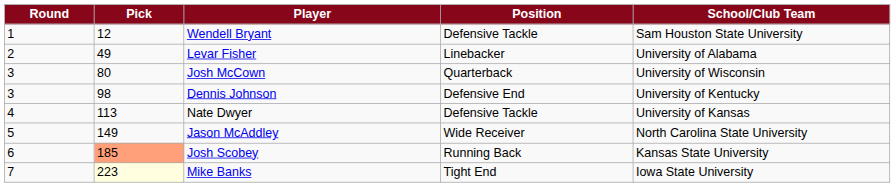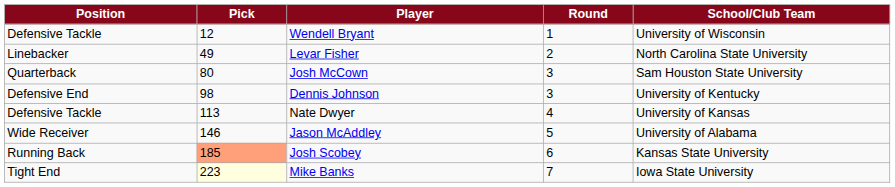 <table class="wikitable sortable sortable">
 <tr>
-<th style="background:#870619;color:white;" width="7%">Round</th>
+<th style="background:#870619;color:white;" width="15%">Position</th>
 <th style="background:#870619;color:white;" width="7%">Pick</th>
 <th style="background:#870619;color:white;" width="20%">Player</th>
-<th style="background:#870619;color:white;" width="15%">Position</th>
+<th style="background:#870619;color:white;" width="7%">Round</th>
 <th style="background:#870619;color:white;" width="20%">School/Club Team</th>
 </tr>
 <tr>
-<td>1</td>
+<td>Defensive Tackle</td>
 <td>12</td>
 <td><a href='#'>Wendell Bryant</a></td>
-<td>Defensive Tackle</td>
+<td>1</td>
+<td>University of Wisconsin</td>
+</tr>
+<tr>
+<td>Linebacker</td>
+<td>49</td>
+<td><a href='#'>Levar Fisher</a></td>
+<td>2</td>
+<td>North Carolina State University</td>
+</tr>
+<tr>
+<td>Quarterback</td>
+<td>80</td>
+<td><a href='#'>Josh McCown</a></td>
+<td>3</td>
 <td>Sam Houston State University</td>
 </tr>
 <tr>
-<td>2</td>
-<td>49</td>
-<td><a href='#'>Levar Fisher</a></td>
-<td>Linebacker</td>
+<td>Defensive End</td>
+<td>98</td>
+<td><a href='#'>Dennis Johnson</a></td>
+<td>3</td>
+<td>University of Kentucky</td>
+</tr>
+<tr>
+<td>Defensive Tackle</td>
+<td>113</td>
+<td>Nate Dwyer</td>
+<td>4</td>
+<td>University of Kansas</td>
+</tr>
+<tr>
+<td>Wide Receiver</td>
+<td>146</td>
+<td><a href='#'>Jason McAddley</a></td>
+<td>5</td>
 <td>University of Alabama</td>
 </tr>
 <tr>
-<td>3</td>
-<td>80</td>
-<td><a href='#'>Josh McCown</a></td>
-<td>Quarterback</td>
-<td>University of Wisconsin</td>
-</tr>
-<tr>
-<td>3</td>
-<td>98</td>
-<td><a href='#'>Dennis Johnson</a></td>
-<td>Defensive End</td>
-<td>University of Kentucky</td>
-</tr>
-<tr>
-<td>4</td>
-<td>113</td>
-<td>Nate Dwyer</td>
-<td>Defensive Tackle</td>
-<td>University of Kansas</td>
-</tr>
-<tr>
-<td>5</td>
-<td>149</td>
-<td><a href='#'>Jason McAddley</a></td>
-<td>Wide Receiver</td>
-<td>North Carolina State University</td>
-</tr>
-<tr>
-<td>6</td>
+<td>Running Back</td>
 <td style="background: lightsalmon;">185</td>
 <td><a href='#'>Josh Scobey</a></td>
-<td>Running Back</td>
+<td>6</td>
 <td>Kansas State University</td>
 </tr>
 <tr>
-<td>7</td>
+<td>Tight End</td>
 <td style="background: lightyellow;">223</td>
 <td><a href='#'>Mike Banks</a></td>
-<td>Tight End</td>
+<td>7</td>
 <td>Iowa State University</td>
 </tr>
 </table>
